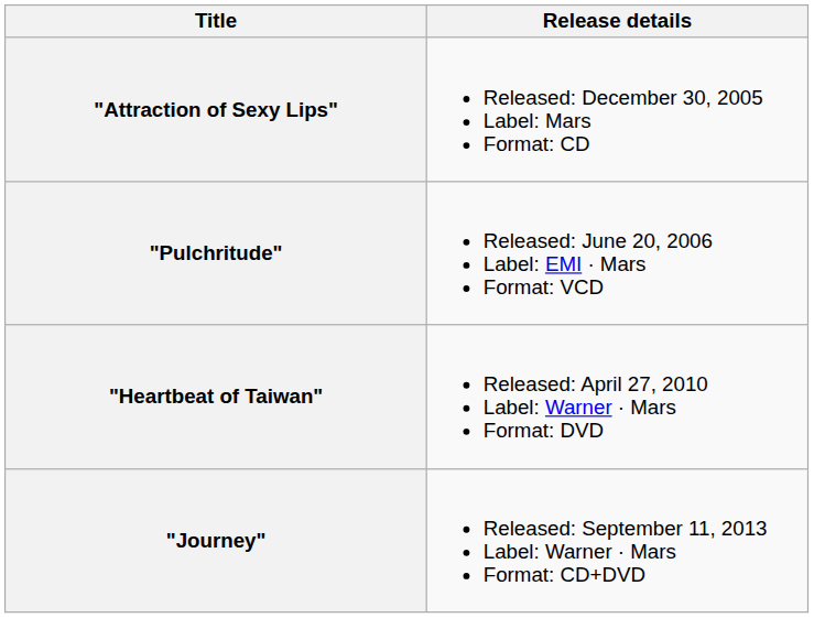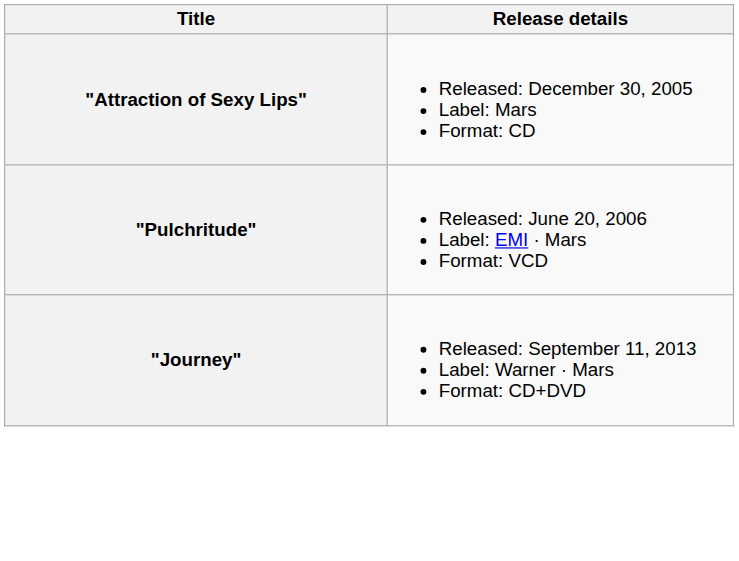 <table class="wikitable plainrowheaders">
 <tr>
 <th scope="col" style="width:20em;">Title</th>
 <th scope="col" style="width:18em;">Release details</th>
 </tr>
 <tr>
 <th scope="row">"Attraction of Sexy Lips"</th>
 <td><br><ul><li>Released: December 30, 2005</li><li>Label: Mars</li><li>Format: CD</li></ul></td>
 </tr>
 <tr>
 <th scope="row">"Pulchritude"</th>
 <td><br><ul><li>Released: June 20, 2006</li><li>Label: <a href='#'>EMI</a> · Mars</li><li>Format: VCD</li></ul></td>
 </tr>
 <tr>
-<th scope="row">"Heartbeat of Taiwan"</th>
-<td><br><ul><li>Released: April 27, 2010</li><li>Label: <a href='#'>Warner</a> · Mars</li><li>Format: DVD</li></ul></td>
-</tr>
-<tr>
 <th scope="row">"Journey"</th>
 <td><br><ul><li>Released: September 11, 2013</li><li>Label: Warner · Mars</li><li>Format: CD+DVD</li></ul></td>
 </tr>
 </table>
